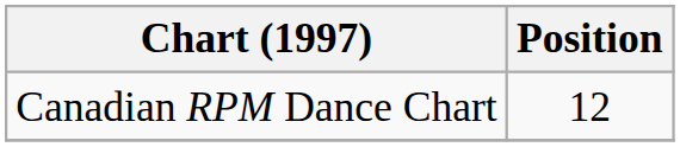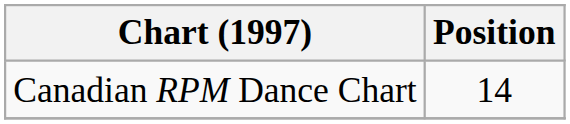 <table class="wikitable sortable">
 <tr>
 <th>Chart (1997)</th>
 <th>Position</th>
 </tr>
 <tr>
 <td>Canadian <em>RPM</em> Dance Chart</td>
-<td align="center">12</td>
+<td align="center">14</td>
 </tr>
 <tr>
 </tr>
 </table>
